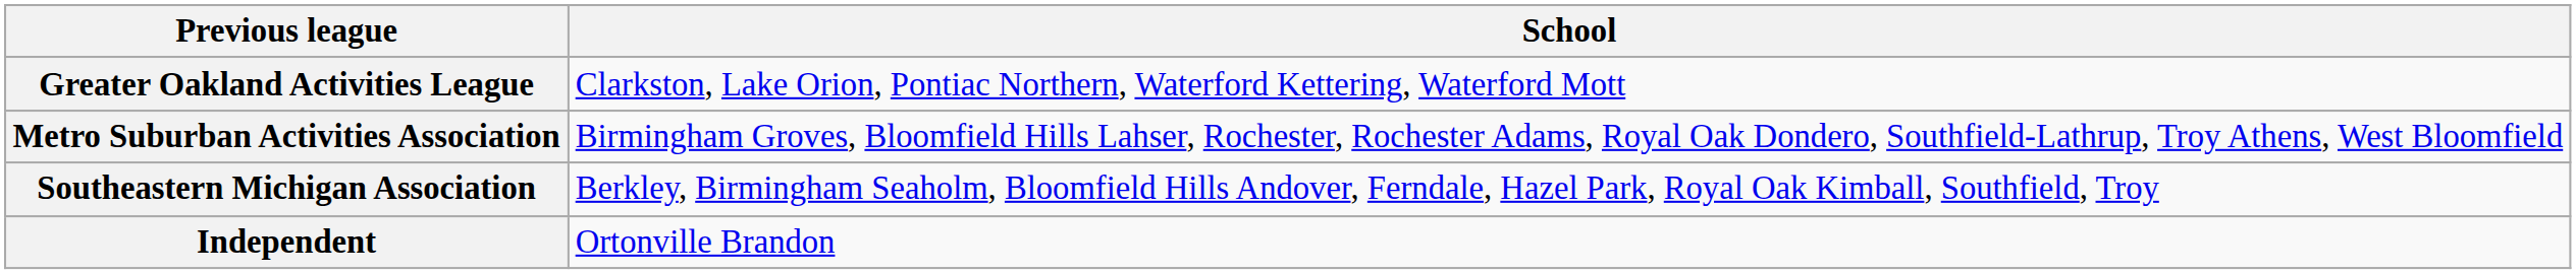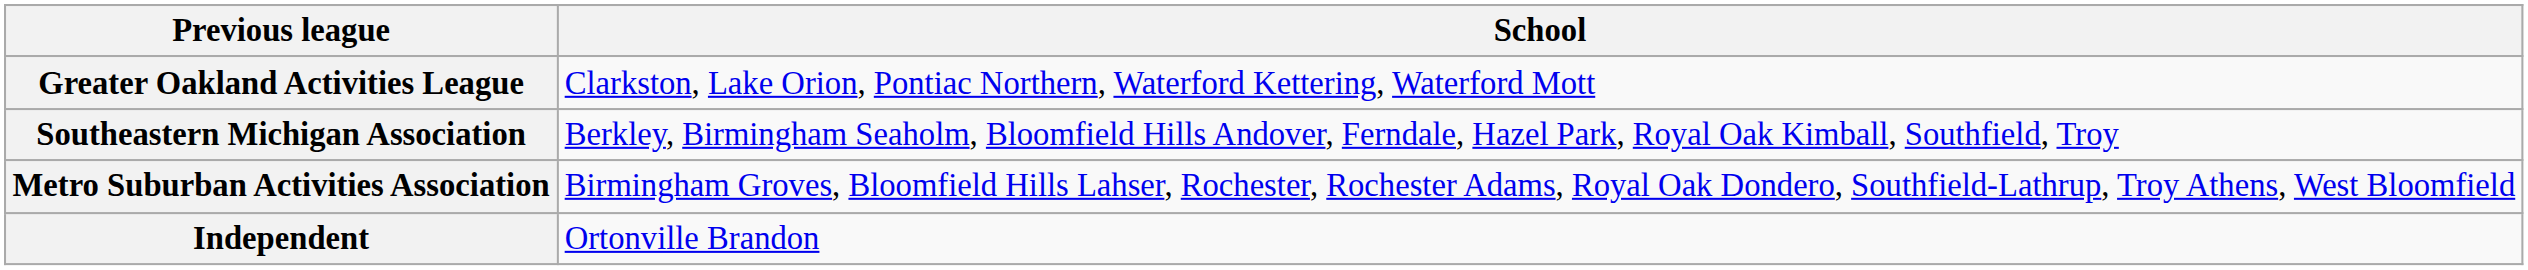 <table class="wikitable">
 <tr>
 <th scope="col">Previous league</th>
 <th scope="col">School</th>
 </tr>
 <tr>
 <th scope="row">Greater Oakland Activities League</th>
 <td><a href='#'>Clarkston</a>, <a href='#'>Lake Orion</a>, <a href='#'>Pontiac Northern</a>, <a href='#'>Waterford Kettering</a>, <a href='#'>Waterford Mott</a></td>
 </tr>
 <tr>
+<th scope="row">Southeastern Michigan Association</th>
+<td><a href='#'>Berkley</a>, <a href='#'>Birmingham Seaholm</a>, <a href='#'>Bloomfield Hills Andover</a>, <a href='#'>Ferndale</a>, <a href='#'>Hazel Park</a>, <a href='#'>Royal Oak Kimball</a>, <a href='#'>Southfield</a>, <a href='#'>Troy</a></td>
+</tr>
+<tr>
 <th scope="row">Metro Suburban Activities Association</th>
 <td><a href='#'>Birmingham Groves</a>, <a href='#'>Bloomfield Hills Lahser</a>, <a href='#'>Rochester</a>, <a href='#'>Rochester Adams</a>, <a href='#'>Royal Oak Dondero</a>, <a href='#'>Southfield-Lathrup</a>, <a href='#'>Troy Athens</a>, <a href='#'>West Bloomfield</a></td>
-</tr>
-<tr>
-<th scope="row">Southeastern Michigan Association</th>
-<td><a href='#'>Berkley</a>, <a href='#'>Birmingham Seaholm</a>, <a href='#'>Bloomfield Hills Andover</a>, <a href='#'>Ferndale</a>, <a href='#'>Hazel Park</a>, <a href='#'>Royal Oak Kimball</a>, <a href='#'>Southfield</a>, <a href='#'>Troy</a></td>
 </tr>
 <tr>
 <th scope="row">Independent</th>
 <td><a href='#'>Ortonville Brandon</a></td>
 </tr>
 </table>
